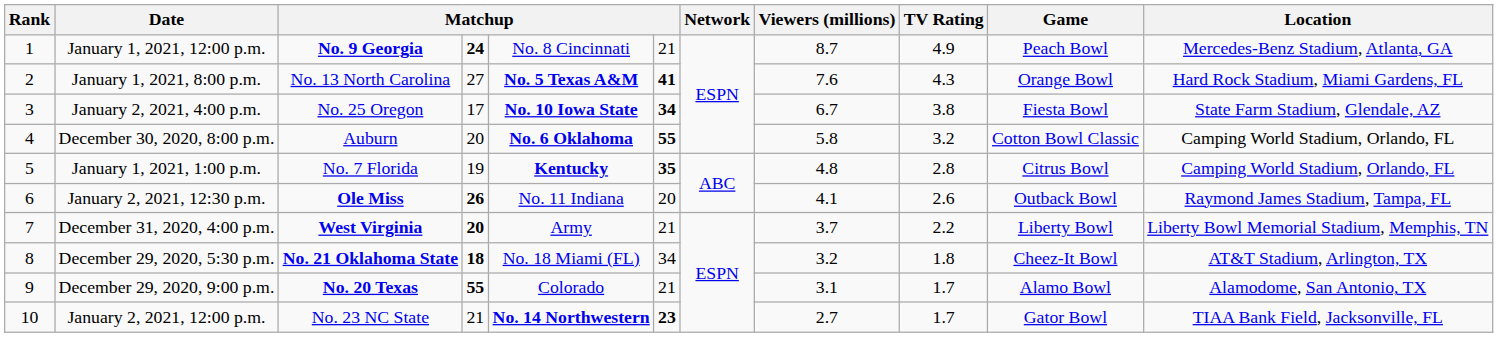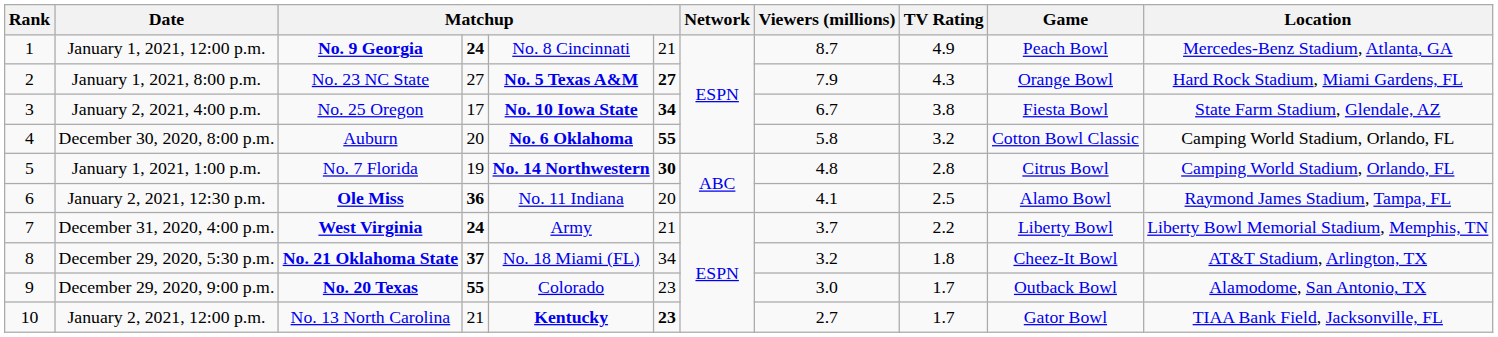 <table class="wikitable" style="font-size: 88%;text-align:center;">
 <tr>
 <th>Rank</th>
 <th>Date</th>
 <th colspan=4>Matchup</th>
 <th>Network</th>
 <th>Viewers (millions)</th>
 <th>TV Rating</th>
 <th>Game</th>
 <th>Location</th>
 </tr>
 <tr>
 <td>1</td>
 <td>January 1, 2021, 12:00 p.m.</td>
 <td><strong><a href='#'>No. 9 Georgia</a></strong></td>
 <td><strong>24</strong></td>
 <td><a href='#'>No. 8 Cincinnati</a></td>
 <td>21</td>
 <td rowspan="4"><a href='#'>ESPN</a></td>
 <td>8.7</td>
 <td>4.9</td>
 <td><a href='#'>Peach Bowl</a></td>
 <td><a href='#'>Mercedes-Benz Stadium</a>, <a href='#'>Atlanta, GA</a></td>
 </tr>
 <tr>
 <td>2</td>
 <td>January 1, 2021, 8:00 p.m.</td>
-<td><a href='#'>No. 13 North Carolina</a></td>
+<td><a href='#'>No. 23 NC State</a></td>
 <td>27</td>
 <td><strong><a href='#'>No. 5 Texas A&M</a></strong></td>
-<td><strong>41</strong></td>
-<td>7.6</td>
+<td><strong>27</strong></td>
+<td>7.9</td>
 <td>4.3</td>
 <td><a href='#'>Orange Bowl</a></td>
 <td><a href='#'>Hard Rock Stadium</a>, <a href='#'>Miami Gardens, FL</a></td>
 </tr>
 <tr>
 <td>3</td>
 <td>January 2, 2021, 4:00 p.m.</td>
 <td><a href='#'>No. 25 Oregon</a></td>
 <td>17</td>
 <td><strong><a href='#'>No. 10 Iowa State</a></strong></td>
 <td><strong>34</strong></td>
 <td>6.7</td>
 <td>3.8</td>
 <td><a href='#'>Fiesta Bowl</a></td>
 <td><a href='#'>State Farm Stadium</a>, <a href='#'>Glendale, AZ</a></td>
 </tr>
 <tr>
 <td>4</td>
 <td>December 30, 2020, 8:00 p.m.</td>
 <td><a href='#'>Auburn</a></td>
 <td>20</td>
 <td><strong><a href='#'>No. 6 Oklahoma</a></strong></td>
 <td><strong>55</strong></td>
 <td>5.8</td>
 <td>3.2</td>
 <td><a href='#'>Cotton Bowl Classic</a></td>
 <td>Camping World Stadium, Orlando, FL</td>
 </tr>
 <tr>
 <td>5</td>
 <td>January 1, 2021, 1:00 p.m.</td>
 <td><a href='#'>No. 7 Florida</a></td>
 <td>19</td>
-<td><strong><a href='#'>Kentucky</a></strong></td>
-<td><strong>35</strong></td>
+<td><strong><a href='#'>No. 14 Northwestern</a></strong></td>
+<td><strong>30</strong></td>
 <td rowspan="2"><a href='#'>ABC</a></td>
 <td>4.8</td>
 <td>2.8</td>
 <td><a href='#'>Citrus Bowl</a></td>
 <td><a href='#'>Camping World Stadium</a>, <a href='#'>Orlando, FL</a></td>
 </tr>
 <tr>
 <td>6</td>
 <td>January 2, 2021, 12:30 p.m.</td>
 <td><strong><a href='#'>Ole Miss</a></strong></td>
-<td><strong>26</strong></td>
+<td><strong>36</strong></td>
 <td><a href='#'>No. 11 Indiana</a></td>
 <td>20</td>
 <td>4.1</td>
-<td>2.6</td>
-<td><a href='#'>Outback Bowl</a></td>
+<td>2.5</td>
+<td><a href='#'>Alamo Bowl</a></td>
 <td><a href='#'>Raymond James Stadium</a>, <a href='#'>Tampa, FL</a></td>
 </tr>
 <tr>
 <td>7</td>
 <td>December 31, 2020, 4:00 p.m.</td>
 <td><strong><a href='#'>West Virginia</a></strong></td>
-<td><strong>20</strong></td>
+<td><strong>24</strong></td>
 <td><a href='#'>Army</a></td>
 <td>21</td>
 <td rowspan="4"><a href='#'>ESPN</a></td>
 <td>3.7</td>
 <td>2.2</td>
 <td><a href='#'>Liberty Bowl</a></td>
 <td><a href='#'>Liberty Bowl Memorial Stadium</a>, <a href='#'>Memphis, TN</a></td>
 </tr>
 <tr>
 <td>8</td>
 <td>December 29, 2020, 5:30 p.m.</td>
 <td><strong><a href='#'>No. 21 Oklahoma State</a></strong></td>
-<td><strong>18</strong></td>
+<td><strong>37</strong></td>
 <td><a href='#'>No. 18 Miami (FL)</a></td>
 <td>34</td>
 <td>3.2</td>
 <td>1.8</td>
 <td><a href='#'>Cheez-It Bowl</a></td>
 <td><a href='#'>AT&T Stadium</a>, <a href='#'>Arlington, TX</a></td>
 </tr>
 <tr>
 <td>9</td>
 <td>December 29, 2020, 9:00 p.m.</td>
 <td><strong><a href='#'>No. 20 Texas</a></strong></td>
 <td><strong>55</strong></td>
 <td><a href='#'>Colorado</a></td>
-<td>21</td>
-<td>3.1</td>
+<td>23</td>
+<td>3.0</td>
 <td>1.7</td>
-<td><a href='#'>Alamo Bowl</a></td>
+<td><a href='#'>Outback Bowl</a></td>
 <td><a href='#'>Alamodome</a>, <a href='#'>San Antonio, TX</a></td>
 </tr>
 <tr>
 <td>10</td>
 <td>January 2, 2021, 12:00 p.m.</td>
-<td><a href='#'>No. 23 NC State</a></td>
+<td><a href='#'>No. 13 North Carolina</a></td>
 <td>21</td>
-<td><strong><a href='#'>No. 14 Northwestern</a></strong></td>
+<td><strong><a href='#'>Kentucky</a></strong></td>
 <td><strong>23</strong></td>
 <td>2.7</td>
 <td>1.7</td>
 <td><a href='#'>Gator Bowl</a></td>
 <td><a href='#'>TIAA Bank Field</a>, <a href='#'>Jacksonville, FL</a></td>
 </tr>
 </table>
